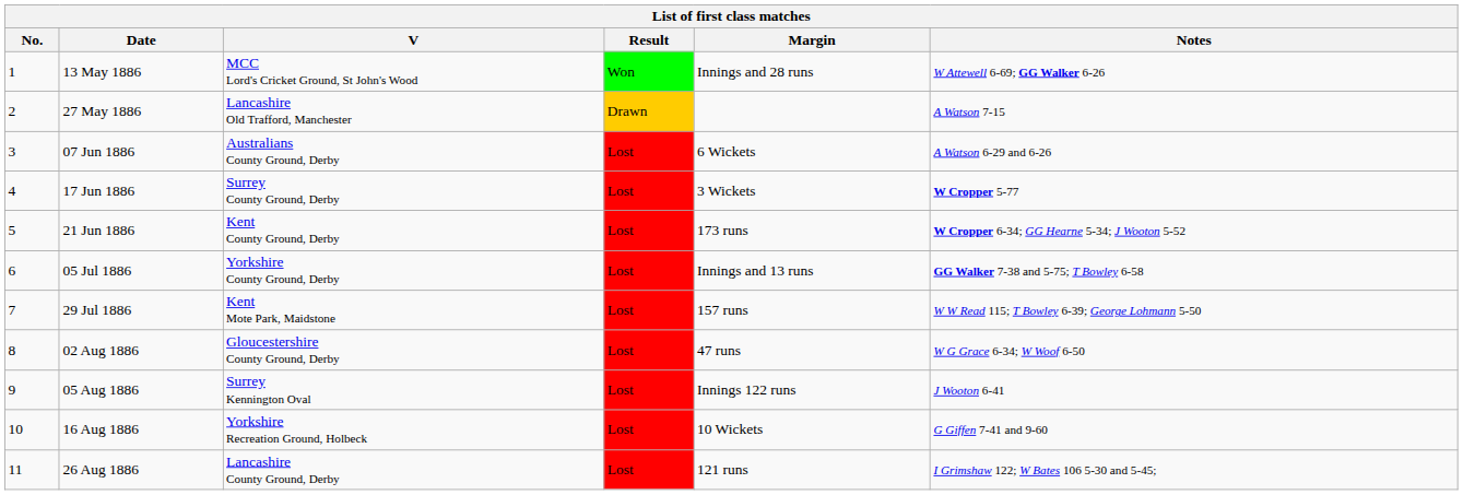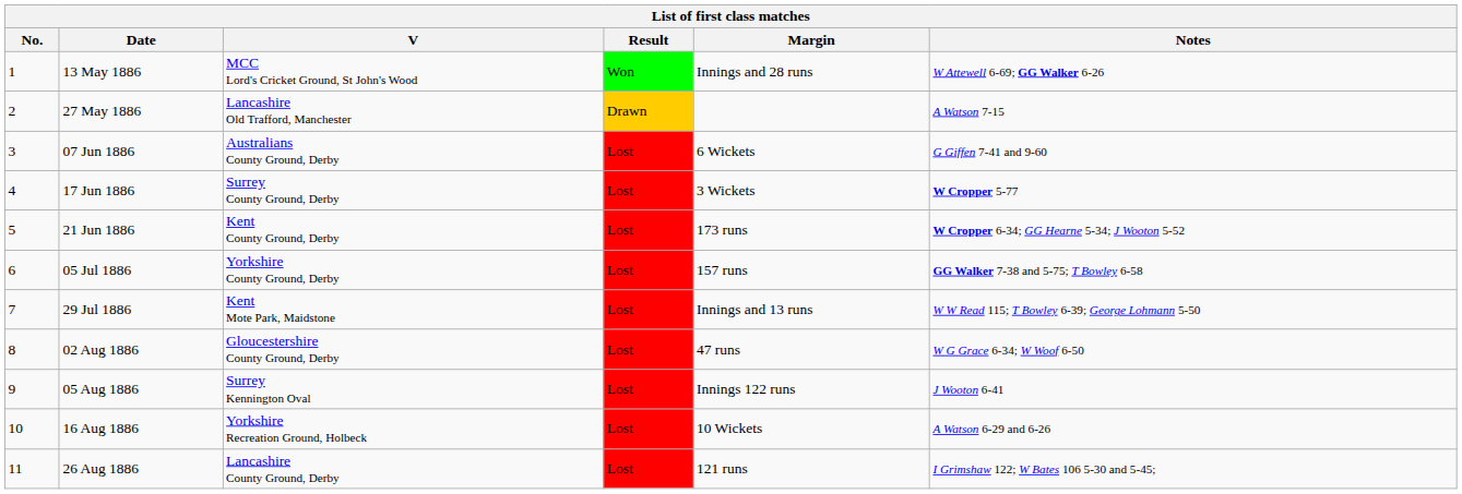 <table class="wikitable" width="100%">
 <tr>
 <th bgcolor="#efefef" colspan=6>List of first class matches</th>
 </tr>
 <tr bgcolor="#efefef">
 <th>No.</th>
 <th>Date</th>
 <th>V</th>
 <th>Result</th>
 <th>Margin</th>
 <th>Notes</th>
 </tr>
 <tr>
 <td>1</td>
 <td>13 May 1886 </td>
 <td><a href='#'>MCC</a><br><small> Lord's Cricket Ground, St John's Wood </small></td>
 <td bgcolor="#00FF00">Won</td>
 <td>Innings and 28 runs</td>
 <td><small> <em><a href='#'>W Attewell</a></em> 6-69; <strong><a href='#'>GG Walker</a></strong> 6-26</small></td>
 </tr>
 <tr>
 <td>2</td>
 <td>27 May 1886 </td>
 <td><a href='#'>Lancashire</a> <br><small> Old Trafford, Manchester </small></td>
 <td bgcolor="#FFCC00">Drawn</td>
 <td></td>
 <td><small> <em><a href='#'>A Watson</a></em> 7-15</small></td>
 </tr>
 <tr>
 <td>3</td>
 <td>07 Jun 1886 </td>
 <td><a href='#'>Australians</a> <br><small> County Ground, Derby </small></td>
 <td bgcolor="#FF0000">Lost</td>
 <td>6 Wickets</td>
-<td><small><em><a href='#'>A Watson</a></em> 6-29 and 6-26</small></td>
+<td><small><em><a href='#'>G Giffen</a></em> 7-41 and 9-60</small></td>
 </tr>
 <tr>
 <td>4</td>
 <td>17 Jun 1886 </td>
 <td><a href='#'>Surrey</a> <br><small> County Ground, Derby </small></td>
 <td bgcolor="#FF0000">Lost</td>
 <td>3 Wickets</td>
 <td><small> <strong><a href='#'>W Cropper</a></strong> 5-77</small></td>
 </tr>
 <tr>
 <td>5</td>
 <td>21 Jun 1886 </td>
 <td><a href='#'>Kent</a> <br><small> County Ground, Derby </small></td>
 <td bgcolor="#FF0000">Lost</td>
 <td>173 runs</td>
 <td><small><strong><a href='#'>W Cropper</a></strong> 6-34; <em><a href='#'>GG Hearne</a></em> 5-34; <em><a href='#'>J Wooton</a></em> 5-52</small></td>
 </tr>
 <tr>
 <td>6</td>
 <td>05 Jul 1886 </td>
 <td><a href='#'>Yorkshire</a> <br><small> County Ground, Derby </small></td>
 <td bgcolor="#FF0000">Lost</td>
-<td>Innings and 13 runs</td>
+<td>157 runs</td>
 <td><small><strong><a href='#'>GG Walker</a></strong> 7-38 and 5-75; <em><a href='#'>T Bowley</a></em> 6-58 </small></td>
 </tr>
 <tr>
 <td>7</td>
 <td>29 Jul 1886 </td>
 <td><a href='#'>Kent</a><br><small> Mote Park, Maidstone </small></td>
 <td bgcolor="#FF0000">Lost</td>
-<td>157 runs</td>
+<td>Innings and 13 runs</td>
 <td><small> <em><a href='#'>W W Read</a></em> 115; <em><a href='#'>T Bowley</a></em> 6-39; <em><a href='#'>George Lohmann</a></em> 5-50</small></td>
 </tr>
 <tr>
 <td>8</td>
 <td>02 Aug 1886 </td>
 <td><a href='#'>Gloucestershire</a><br><small> County Ground, Derby </small></td>
 <td bgcolor="#FF0000">Lost</td>
 <td>47 runs</td>
 <td><small> <em><a href='#'>W G Grace</a></em> 6-34; <em><a href='#'>W Woof</a></em> 6-50</small></td>
 </tr>
 <tr>
 <td>9</td>
 <td>05 Aug 1886 </td>
 <td><a href='#'>Surrey</a><br><small>Kennington Oval </small></td>
 <td bgcolor="#FF0000">Lost</td>
 <td>Innings 122 runs</td>
 <td><small><em><a href='#'>J Wooton</a></em> 6-41</small></td>
 </tr>
 <tr>
 <td>10</td>
 <td>16 Aug 1886 </td>
 <td><a href='#'>Yorkshire</a> <br><small> Recreation Ground, Holbeck </small></td>
 <td bgcolor="#FF0000">Lost</td>
 <td>10 Wickets</td>
-<td><small><em><a href='#'>G Giffen</a></em> 7-41 and 9-60</small></td>
+<td><small><em><a href='#'>A Watson</a></em> 6-29 and 6-26</small></td>
 </tr>
 <tr>
 <td>11</td>
 <td>26 Aug 1886 </td>
 <td><a href='#'>Lancashire</a>  <br><small> County Ground, Derby </small></td>
 <td bgcolor="#FF0000">Lost</td>
 <td>121 runs</td>
 <td><small> <em><a href='#'>I Grimshaw</a></em> 122; <em><a href='#'>W Bates</a></em> 106  5-30 and 5-45; </small></td>
 </tr>
 </table>
